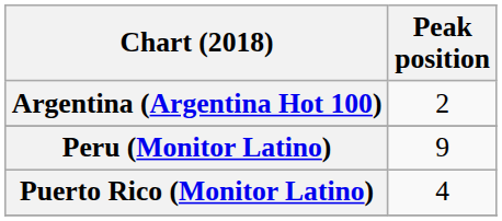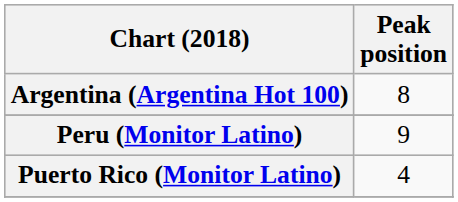 <table class="wikitable sortable plainrowheaders" style="text-align:center">
 <tr>
 <th scope="col">Chart (2018)</th>
 <th scope="col">Peak<br>position</th>
 </tr>
 <tr>
 <th scope="row">Argentina (<a href='#'>Argentina Hot 100</a>)</th>
-<td>2</td>
+<td>8</td>
 </tr>
 <tr>
 </tr>
 <tr>
 <th scope="row">Peru (<a href='#'>Monitor Latino</a>)</th>
 <td>9</td>
 </tr>
 <tr>
 <th scope="row">Puerto Rico (<a href='#'>Monitor Latino</a>)</th>
 <td>4</td>
 </tr>
 <tr>
 </tr>
 <tr>
 </tr>
 <tr>
 </tr>
 <tr>
 </tr>
 <tr>
 </tr>
 <tr>
 </tr>
 <tr>
 </tr>
 </table>
